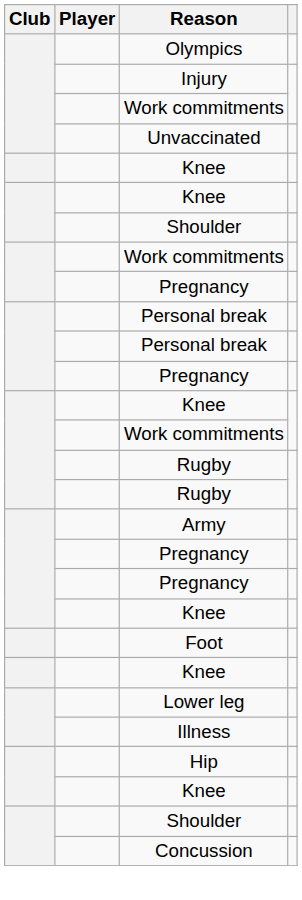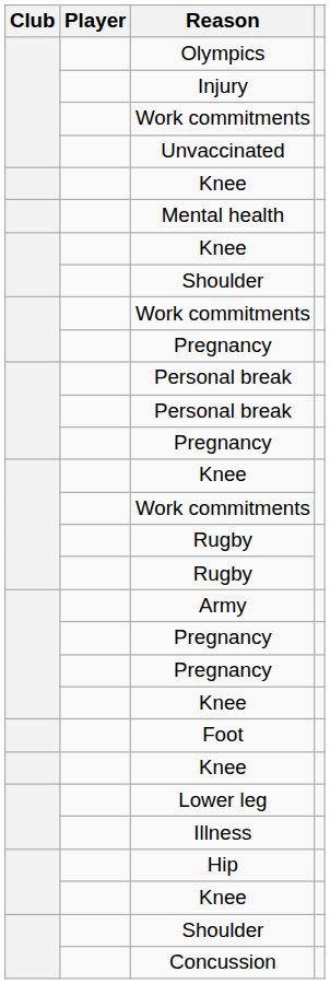 <table class="wikitable sortable plainrowheaders" style="text-align:center;">
 <tr>
 <th scope="col">Club</th>
 <th scope="col">Player</th>
 <th scope="col">Reason</th>
 <th class="unsortable"></th>
 </tr>
 <tr>
 <th scope="row" rowspan=4></th>
 <td></td>
 <td>Olympics</td>
 <td></td>
 </tr>
 <tr>
 <td></td>
 <td>Injury</td>
 <td rowspan=2></td>
 </tr>
 <tr>
 <td></td>
 <td>Work commitments</td>
 </tr>
 <tr>
 <td></td>
 <td>Unvaccinated</td>
 <td></td>
 </tr>
 <tr>
 <th scope="row"></th>
 <td></td>
 <td>Knee</td>
+<td></td>
+</tr>
+<tr>
+<th scope="row"></th>
+<td></td>
+<td>Mental health</td>
 <td></td>
 </tr>
 <tr>
 <th scope="row" rowspan=2></th>
 <td></td>
 <td>Knee</td>
 <td></td>
 </tr>
 <tr>
 <td></td>
 <td>Shoulder</td>
 <td></td>
 </tr>
 <tr>
 <th scope="row" rowspan=2></th>
 <td></td>
 <td>Work commitments</td>
 <td></td>
 </tr>
 <tr>
 <td></td>
 <td>Pregnancy</td>
 <td></td>
 </tr>
 <tr>
 <th scope="row" rowspan=3></th>
 <td></td>
 <td>Personal break</td>
 <td></td>
 </tr>
 <tr>
 <td></td>
 <td>Personal break</td>
 <td></td>
 </tr>
 <tr>
 <td></td>
 <td>Pregnancy</td>
 <td></td>
 </tr>
 <tr>
 <th scope="row" rowspan=4></th>
 <td></td>
 <td>Knee</td>
 <td rowspan=2></td>
 </tr>
 <tr>
 <td></td>
 <td>Work commitments</td>
 </tr>
 <tr>
 <td></td>
 <td>Rugby</td>
 <td rowspan=2></td>
 </tr>
 <tr>
 <td></td>
 <td>Rugby</td>
 </tr>
 <tr>
 <th scope="row" rowspan=4></th>
 <td></td>
 <td>Army</td>
 <td></td>
 </tr>
 <tr>
 <td></td>
 <td>Pregnancy</td>
 <td></td>
 </tr>
 <tr>
 <td></td>
 <td>Pregnancy</td>
 <td></td>
 </tr>
 <tr>
 <td></td>
 <td>Knee</td>
 <td></td>
 </tr>
 <tr>
 <th scope="row"></th>
 <td></td>
 <td>Foot</td>
 <td></td>
 </tr>
 <tr>
 <th scope="row"></th>
 <td></td>
 <td>Knee</td>
 <td></td>
 </tr>
 <tr>
 <th scope="row" rowspan=2></th>
 <td></td>
 <td>Lower leg</td>
 <td></td>
 </tr>
 <tr>
 <td></td>
 <td>Illness</td>
 <td></td>
 </tr>
 <tr>
 <th scope="row" rowspan=2></th>
 <td></td>
 <td>Hip</td>
 <td></td>
 </tr>
 <tr>
 <td></td>
 <td>Knee</td>
 <td></td>
 </tr>
 <tr>
 <th scope="row" rowspan=2></th>
 <td></td>
 <td>Shoulder</td>
 <td></td>
 </tr>
 <tr>
 <td></td>
 <td>Concussion</td>
 <td></td>
 </tr>
 </table>
